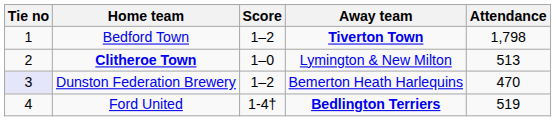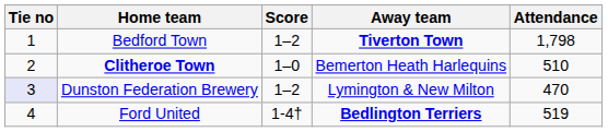 <table class="wikitable" style="text-align: center; font-size:85%">
 <tr>
 <th>Tie no</th>
 <th>Home team</th>
 <th>Score</th>
 <th>Away team</th>
 <th>Attendance</th>
 </tr>
 <tr>
 <td>1</td>
 <td><a href='#'>Bedford Town</a></td>
 <td>1–2</td>
 <td><strong><a href='#'>Tiverton Town</a></strong></td>
 <td>1,798</td>
 </tr>
 <tr>
 <td>2</td>
 <td><strong><a href='#'>Clitheroe Town</a></strong></td>
 <td>1–0</td>
-<td><a href='#'>Lymington & New Milton</a></td>
-<td>513</td>
+<td><a href='#'>Bemerton Heath Harlequins</a></td>
+<td>510</td>
 </tr>
 <tr>
 <td style="background: lavender;">3</td>
 <td><a href='#'>Dunston Federation Brewery</a></td>
 <td>1–2</td>
-<td><a href='#'>Bemerton Heath Harlequins</a></td>
+<td><a href='#'>Lymington & New Milton</a></td>
 <td>470</td>
 </tr>
 <tr>
 <td>4</td>
 <td><a href='#'>Ford United</a></td>
 <td>1-4†</td>
 <td><strong><a href='#'>Bedlington Terriers</a></strong></td>
 <td>519</td>
 </tr>
 </table>
